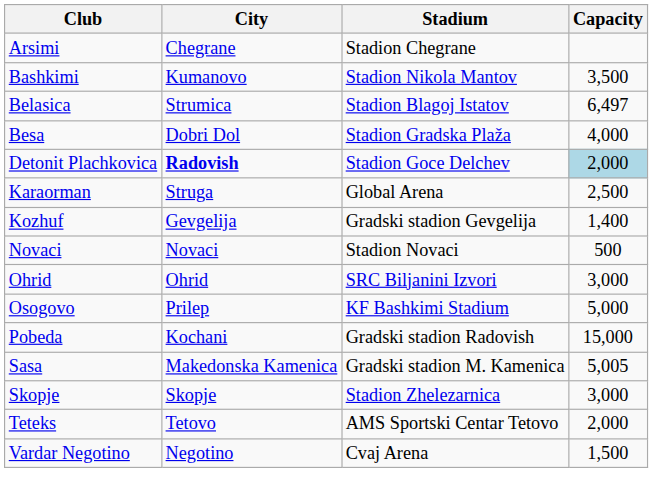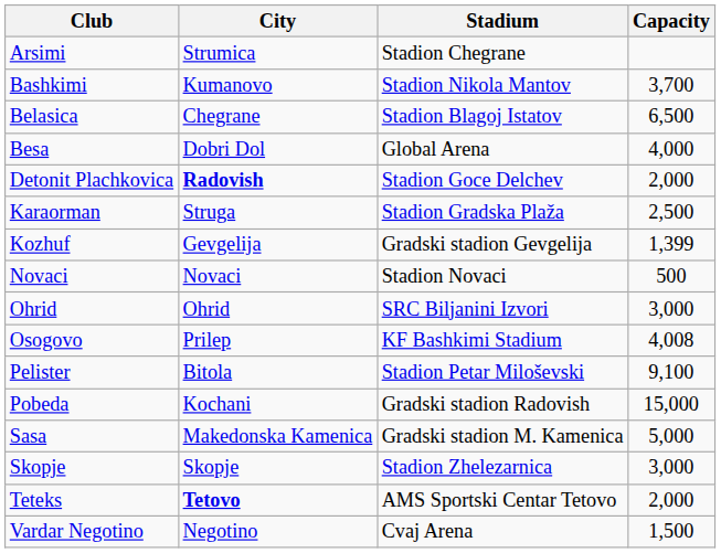 <table class="wikitable sortable">
 <tr>
 <th>Club</th>
 <th>City</th>
 <th>Stadium</th>
 <th>Capacity</th>
 </tr>
 <tr>
 <td><a href='#'>Arsimi</a></td>
-<td><a href='#'>Chegrane</a></td>
+<td><a href='#'>Strumica</a></td>
 <td>Stadion Chegrane</td>
 <td align=center></td>
 </tr>
 <tr>
 <td><a href='#'>Bashkimi</a></td>
 <td><a href='#'>Kumanovo</a></td>
 <td><a href='#'>Stadion Nikola Mantov</a></td>
-<td align=center>3,500</td>
+<td align=center>3,700</td>
 </tr>
 <tr>
 <td><a href='#'>Belasica</a></td>
-<td><a href='#'>Strumica</a></td>
+<td><a href='#'>Chegrane</a></td>
 <td><a href='#'>Stadion Blagoj Istatov</a></td>
-<td align=center>6,497</td>
+<td align=center>6,500</td>
 </tr>
 <tr>
 <td><a href='#'>Besa</a></td>
 <td><a href='#'>Dobri Dol</a></td>
-<td><a href='#'>Stadion Gradska Plaža</a></td>
+<td>Global Arena</td>
 <td align=center>4,000</td>
 </tr>
 <tr>
 <td><a href='#'>Detonit Plachkovica</a></td>
 <td><strong><a href='#'>Radovish</a></strong></td>
 <td><a href='#'>Stadion Goce Delchev</a></td>
-<td align=center style="background: lightblue;">2,000</td>
+<td align=center>2,000</td>
 </tr>
 <tr>
 <td><a href='#'>Karaorman</a></td>
 <td><a href='#'>Struga</a></td>
-<td>Global Arena</td>
+<td><a href='#'>Stadion Gradska Plaža</a></td>
 <td align=center>2,500</td>
 </tr>
 <tr>
 <td><a href='#'>Kozhuf</a></td>
 <td><a href='#'>Gevgelija</a></td>
 <td>Gradski stadion Gevgelija</td>
-<td align=center>1,400</td>
+<td align=center>1,399</td>
 </tr>
 <tr>
 <td><a href='#'>Novaci</a></td>
 <td><a href='#'>Novaci</a></td>
 <td>Stadion Novaci</td>
 <td align=center>500</td>
 </tr>
 <tr>
 <td><a href='#'>Ohrid</a></td>
 <td><a href='#'>Ohrid</a></td>
 <td><a href='#'>SRC Biljanini Izvori</a></td>
 <td align=center>3,000</td>
 </tr>
 <tr>
 <td><a href='#'>Osogovo</a></td>
 <td><a href='#'>Prilep</a></td>
 <td><a href='#'>KF Bashkimi Stadium</a></td>
-<td align=center>5,000</td>
+<td align=center>4,008</td>
+</tr>
+<tr>
+<td><a href='#'>Pelister</a></td>
+<td><a href='#'>Bitola</a></td>
+<td><a href='#'>Stadion Petar Miloševski</a></td>
+<td align=center>9,100</td>
 </tr>
 <tr>
 <td><a href='#'>Pobeda</a></td>
 <td><a href='#'>Kochani</a></td>
 <td>Gradski stadion Radovish</td>
 <td align=center>15,000</td>
 </tr>
 <tr>
 <td><a href='#'>Sasa</a></td>
 <td><a href='#'>Makedonska Kamenica</a></td>
 <td>Gradski stadion M. Kamenica</td>
-<td align=center>5,005</td>
+<td align=center>5,000</td>
 </tr>
 <tr>
 <td><a href='#'>Skopje</a></td>
 <td><a href='#'>Skopje</a></td>
 <td><a href='#'>Stadion Zhelezarnica</a></td>
 <td align=center>3,000</td>
 </tr>
 <tr>
 <td><a href='#'>Teteks</a></td>
-<td><a href='#'>Tetovo</a></td>
+<td><strong><a href='#'>Tetovo</a></strong></td>
 <td>AMS Sportski Centar Tetovo</td>
 <td align=center>2,000</td>
 </tr>
 <tr>
 <td><a href='#'>Vardar Negotino</a></td>
 <td><a href='#'>Negotino</a></td>
 <td>Cvaj Arena</td>
 <td align=center>1,500</td>
 </tr>
 </table>
